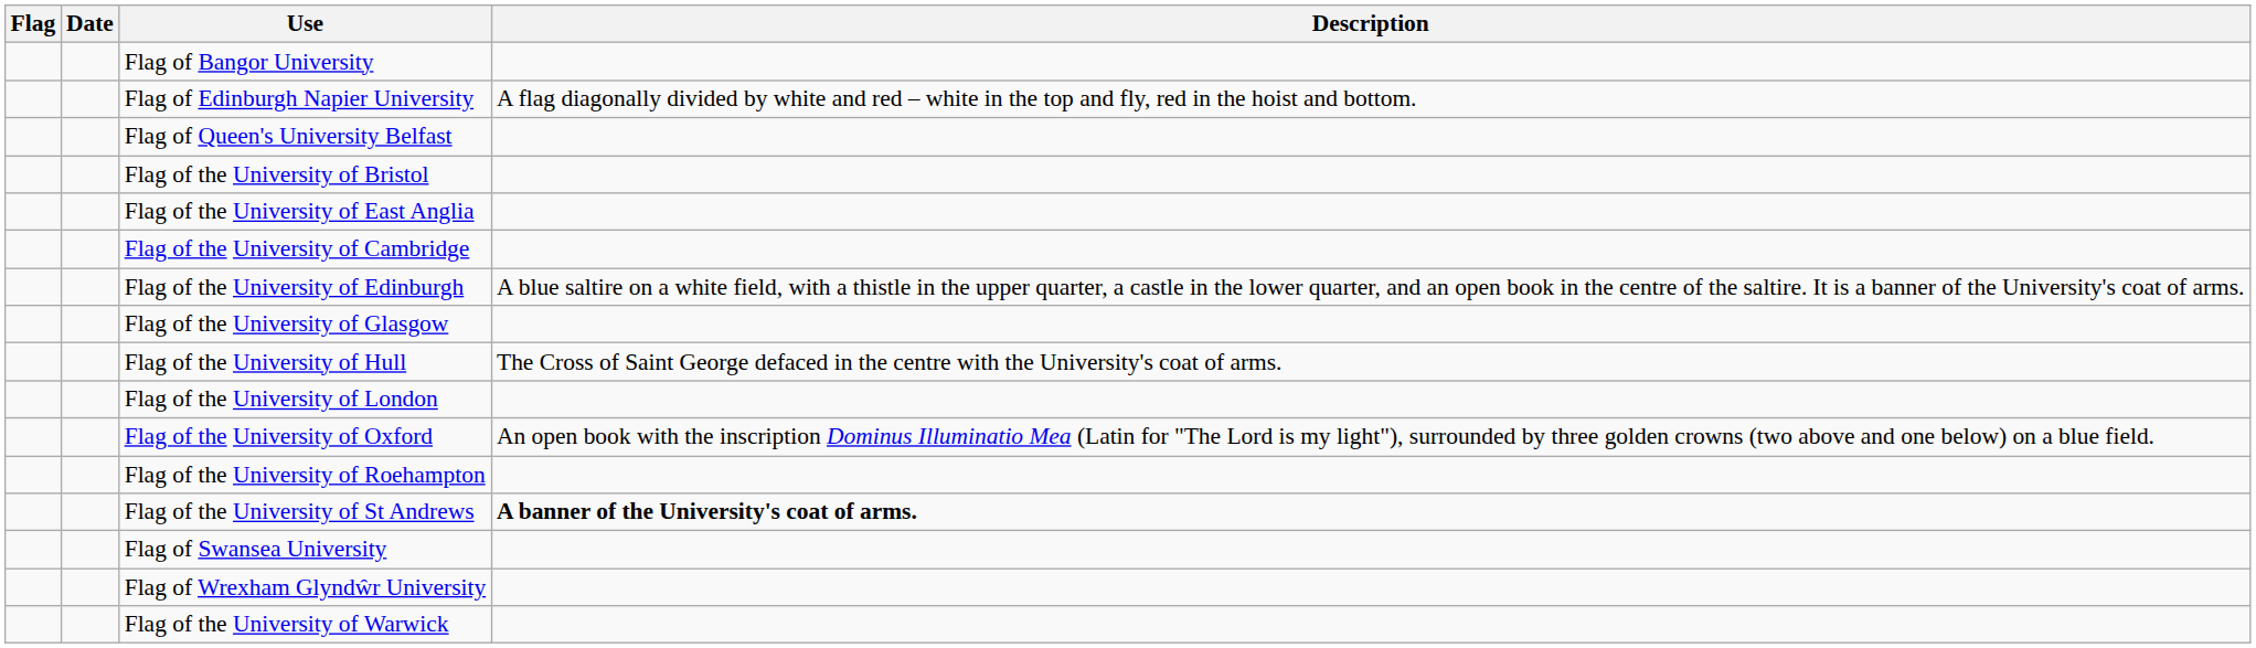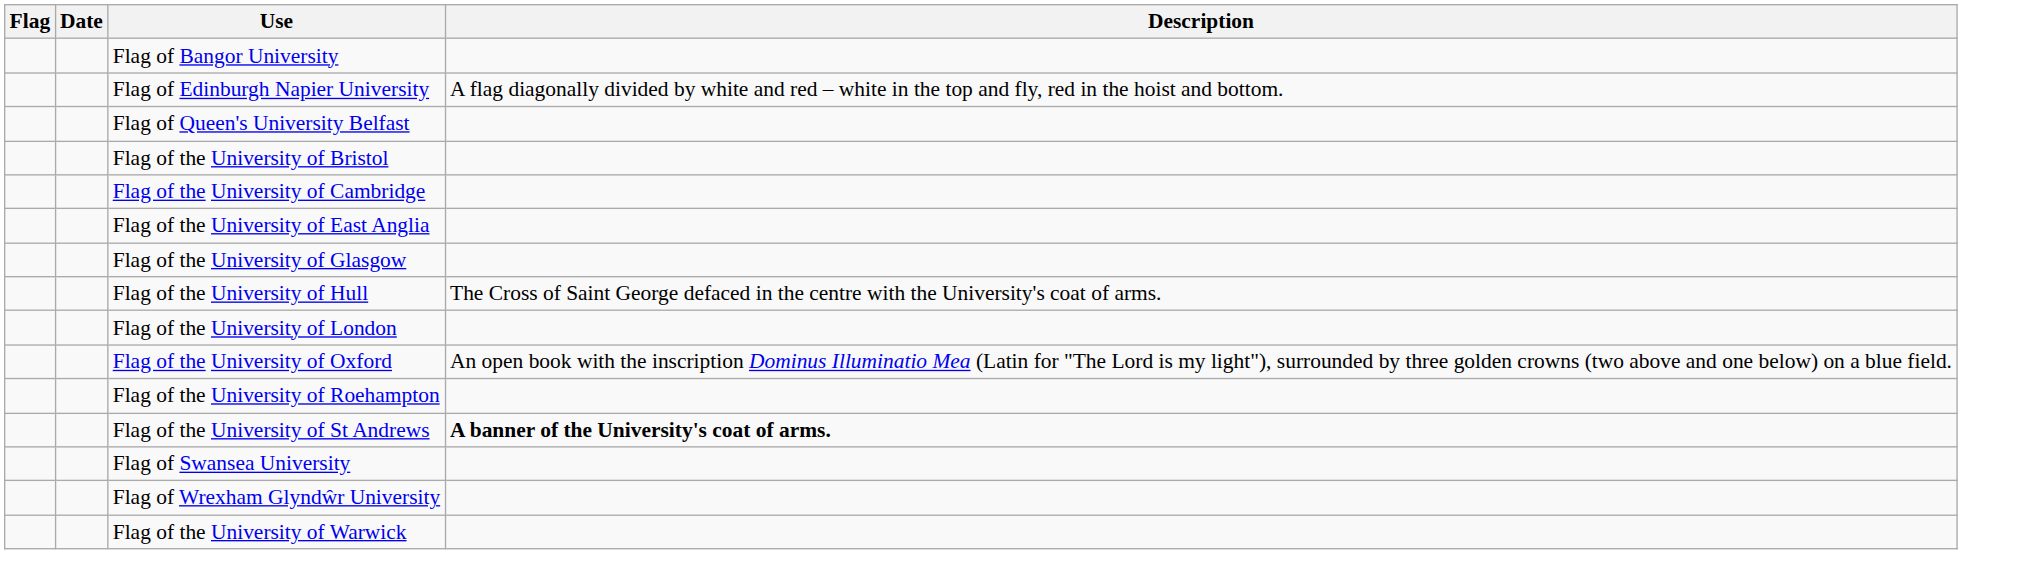 <table class="wikitable">
 <tr style="background:#efefef;">
 <th>Flag</th>
 <th>Date</th>
 <th>Use</th>
 <th>Description</th>
 </tr>
 <tr>
 <td></td>
 <td></td>
 <td>Flag of <a href='#'>Bangor University</a></td>
 <td></td>
 </tr>
 <tr>
 <td></td>
 <td></td>
 <td>Flag of <a href='#'>Edinburgh Napier University</a></td>
 <td>A flag diagonally divided by white and red – white in the top and fly, red in the hoist and bottom.</td>
 </tr>
 <tr>
 <td></td>
 <td></td>
 <td>Flag of <a href='#'>Queen's University Belfast</a></td>
 <td></td>
 </tr>
 <tr>
 <td></td>
 <td></td>
 <td>Flag of the <a href='#'>University of Bristol</a></td>
 <td></td>
 </tr>
 <tr>
 <td></td>
 <td></td>
-<td>Flag of the <a href='#'>University of East Anglia</a></td>
-<td></td>
-</tr>
-<tr>
-<td></td>
-<td></td>
 <td><a href='#'>Flag of the</a> <a href='#'>University of Cambridge</a></td>
 <td></td>
 </tr>
 <tr>
 <td></td>
 <td></td>
-<td>Flag of the <a href='#'>University of Edinburgh</a></td>
-<td>A blue saltire on a white field, with a thistle in the upper quarter, a castle in the lower quarter, and an open book in the centre of the saltire. It is a banner of the University's coat of arms.</td>
+<td>Flag of the <a href='#'>University of East Anglia</a></td>
+<td></td>
 </tr>
 <tr>
 <td></td>
 <td></td>
 <td>Flag of the <a href='#'>University of Glasgow</a></td>
 <td></td>
 </tr>
 <tr>
 <td></td>
 <td></td>
 <td>Flag of the <a href='#'>University of Hull</a></td>
 <td>The Cross of Saint George defaced in the centre with the University's coat of arms.</td>
 </tr>
 <tr>
 <td></td>
 <td></td>
 <td>Flag of the <a href='#'>University of London</a></td>
 <td></td>
 </tr>
 <tr>
 <td></td>
 <td></td>
 <td><a href='#'>Flag of the</a> <a href='#'>University of Oxford</a></td>
 <td>An open book with the inscription <em><a href='#'>Dominus Illuminatio Mea</a></em> (Latin for "The Lord is my light"), surrounded by three golden crowns (two above and one below) on a blue field.</td>
 </tr>
 <tr>
 <td></td>
 <td></td>
 <td>Flag of the <a href='#'>University of Roehampton</a></td>
 <td></td>
 </tr>
 <tr>
 <td></td>
 <td></td>
 <td>Flag of the <a href='#'>University of St Andrews</a></td>
 <td><strong>A banner of the University's coat of arms.</strong></td>
 </tr>
 <tr>
 <td></td>
 <td></td>
 <td>Flag of <a href='#'>Swansea University</a></td>
 <td></td>
 </tr>
 <tr>
 <td></td>
 <td></td>
 <td>Flag of <a href='#'>Wrexham Glyndŵr University</a></td>
 <td></td>
 </tr>
 <tr>
 <td></td>
 <td></td>
 <td>Flag of the <a href='#'>University of Warwick</a></td>
 <td></td>
 </tr>
 </table>
